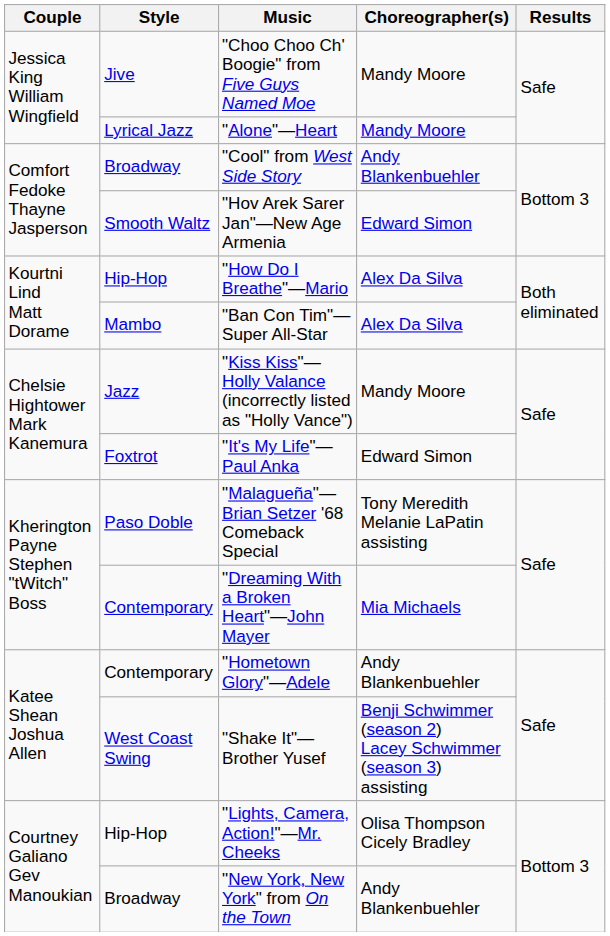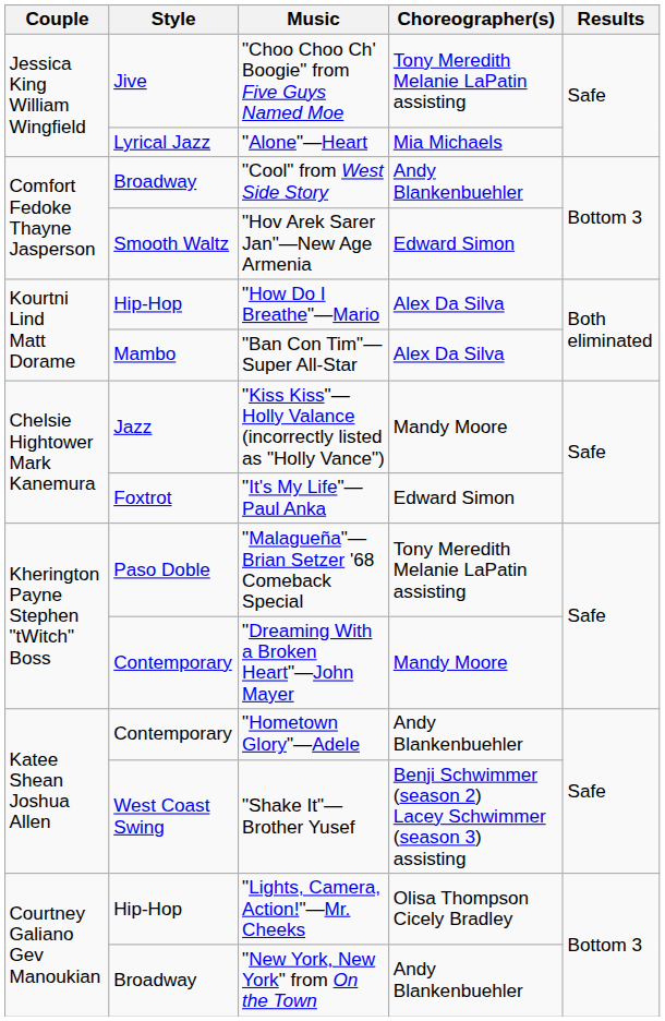 <table class="wikitable" style="width:90%;">
 <tr>
 <th>Couple</th>
 <th>Style</th>
 <th>Music</th>
 <th>Choreographer(s)</th>
 <th>Results</th>
 </tr>
 <tr>
 <td rowspan="2">Jessica King<br>William Wingfield</td>
 <td><a href='#'>Jive</a></td>
 <td>"Choo Choo Ch' Boogie" from <em><a href='#'>Five Guys Named Moe</a></em></td>
-<td>Mandy Moore</td>
+<td><a href='#'>Tony Meredith</a><br><a href='#'>Melanie LaPatin</a> assisting</td>
 <td rowspan="2">Safe</td>
 </tr>
 <tr>
 <td><a href='#'>Lyrical Jazz</a></td>
 <td>"<a href='#'>Alone</a>"—<a href='#'>Heart</a></td>
-<td><a href='#'>Mandy Moore</a></td>
+<td><a href='#'>Mia Michaels</a></td>
 </tr>
 <tr>
 <td rowspan="2">Comfort Fedoke<br>Thayne Jasperson</td>
 <td><a href='#'>Broadway</a></td>
 <td>"Cool" from <em><a href='#'>West Side Story</a></em></td>
 <td><a href='#'>Andy Blankenbuehler</a></td>
 <td rowspan="2">Bottom 3</td>
 </tr>
 <tr>
 <td><a href='#'>Smooth Waltz</a></td>
 <td>"Hov Arek Sarer Jan"—New Age Armenia</td>
 <td><a href='#'>Edward Simon</a></td>
 </tr>
 <tr>
 <td rowspan="2">Kourtni Lind<br>Matt Dorame</td>
 <td><a href='#'>Hip-Hop</a></td>
 <td>"<a href='#'>How Do I Breathe</a>"—<a href='#'>Mario</a></td>
 <td><a href='#'>Alex Da Silva</a></td>
 <td rowspan="2">Both eliminated</td>
 </tr>
 <tr>
 <td><a href='#'>Mambo</a></td>
 <td>"Ban Con Tim"—Super All-Star</td>
 <td><a href='#'>Alex Da Silva</a></td>
 </tr>
 <tr>
 <td rowspan="2">Chelsie Hightower<br>Mark Kanemura</td>
 <td><a href='#'>Jazz</a></td>
 <td>"<a href='#'>Kiss Kiss</a>"—<a href='#'>Holly Valance</a> (incorrectly listed as "Holly Vance")</td>
 <td>Mandy Moore</td>
 <td rowspan="2">Safe</td>
 </tr>
 <tr>
 <td><a href='#'>Foxtrot</a></td>
 <td>"<a href='#'>It's My Life</a>"—<a href='#'>Paul Anka</a></td>
 <td>Edward Simon</td>
 </tr>
 <tr>
 <td rowspan="2">Kherington Payne<br>Stephen "tWitch" Boss</td>
 <td><a href='#'>Paso Doble</a></td>
 <td>"<a href='#'>Malagueña</a>"—<a href='#'>Brian Setzer</a> '68 Comeback Special</td>
 <td>Tony Meredith<br>Melanie LaPatin assisting</td>
 <td rowspan="2">Safe</td>
 </tr>
 <tr>
 <td><a href='#'>Contemporary</a></td>
 <td>"<a href='#'>Dreaming With a Broken Heart</a>"—<a href='#'>John Mayer</a></td>
-<td><a href='#'>Mia Michaels</a></td>
+<td><a href='#'>Mandy Moore</a></td>
 </tr>
 <tr>
 <td rowspan="2">Katee Shean<br>Joshua Allen</td>
 <td>Contemporary</td>
 <td>"<a href='#'>Hometown Glory</a>"—<a href='#'>Adele</a></td>
 <td>Andy Blankenbuehler</td>
 <td rowspan="2">Safe</td>
 </tr>
 <tr>
 <td><a href='#'>West Coast Swing</a></td>
 <td>"Shake It"—Brother Yusef</td>
 <td><a href='#'>Benji Schwimmer</a> (<a href='#'>season 2</a>)<br><a href='#'>Lacey Schwimmer</a> (<a href='#'>season 3</a>) assisting</td>
 </tr>
 <tr>
 <td rowspan="2">Courtney Galiano<br>Gev Manoukian</td>
 <td>Hip-Hop</td>
 <td>"<a href='#'>Lights, Camera, Action!</a>"—<a href='#'>Mr. Cheeks</a></td>
 <td>Olisa Thompson<br>Cicely Bradley</td>
 <td rowspan="2">Bottom 3</td>
 </tr>
 <tr>
 <td>Broadway</td>
 <td>"<a href='#'>New York, New York</a>" from <em><a href='#'>On the Town</a></em></td>
 <td>Andy Blankenbuehler</td>
 </tr>
 </table>
